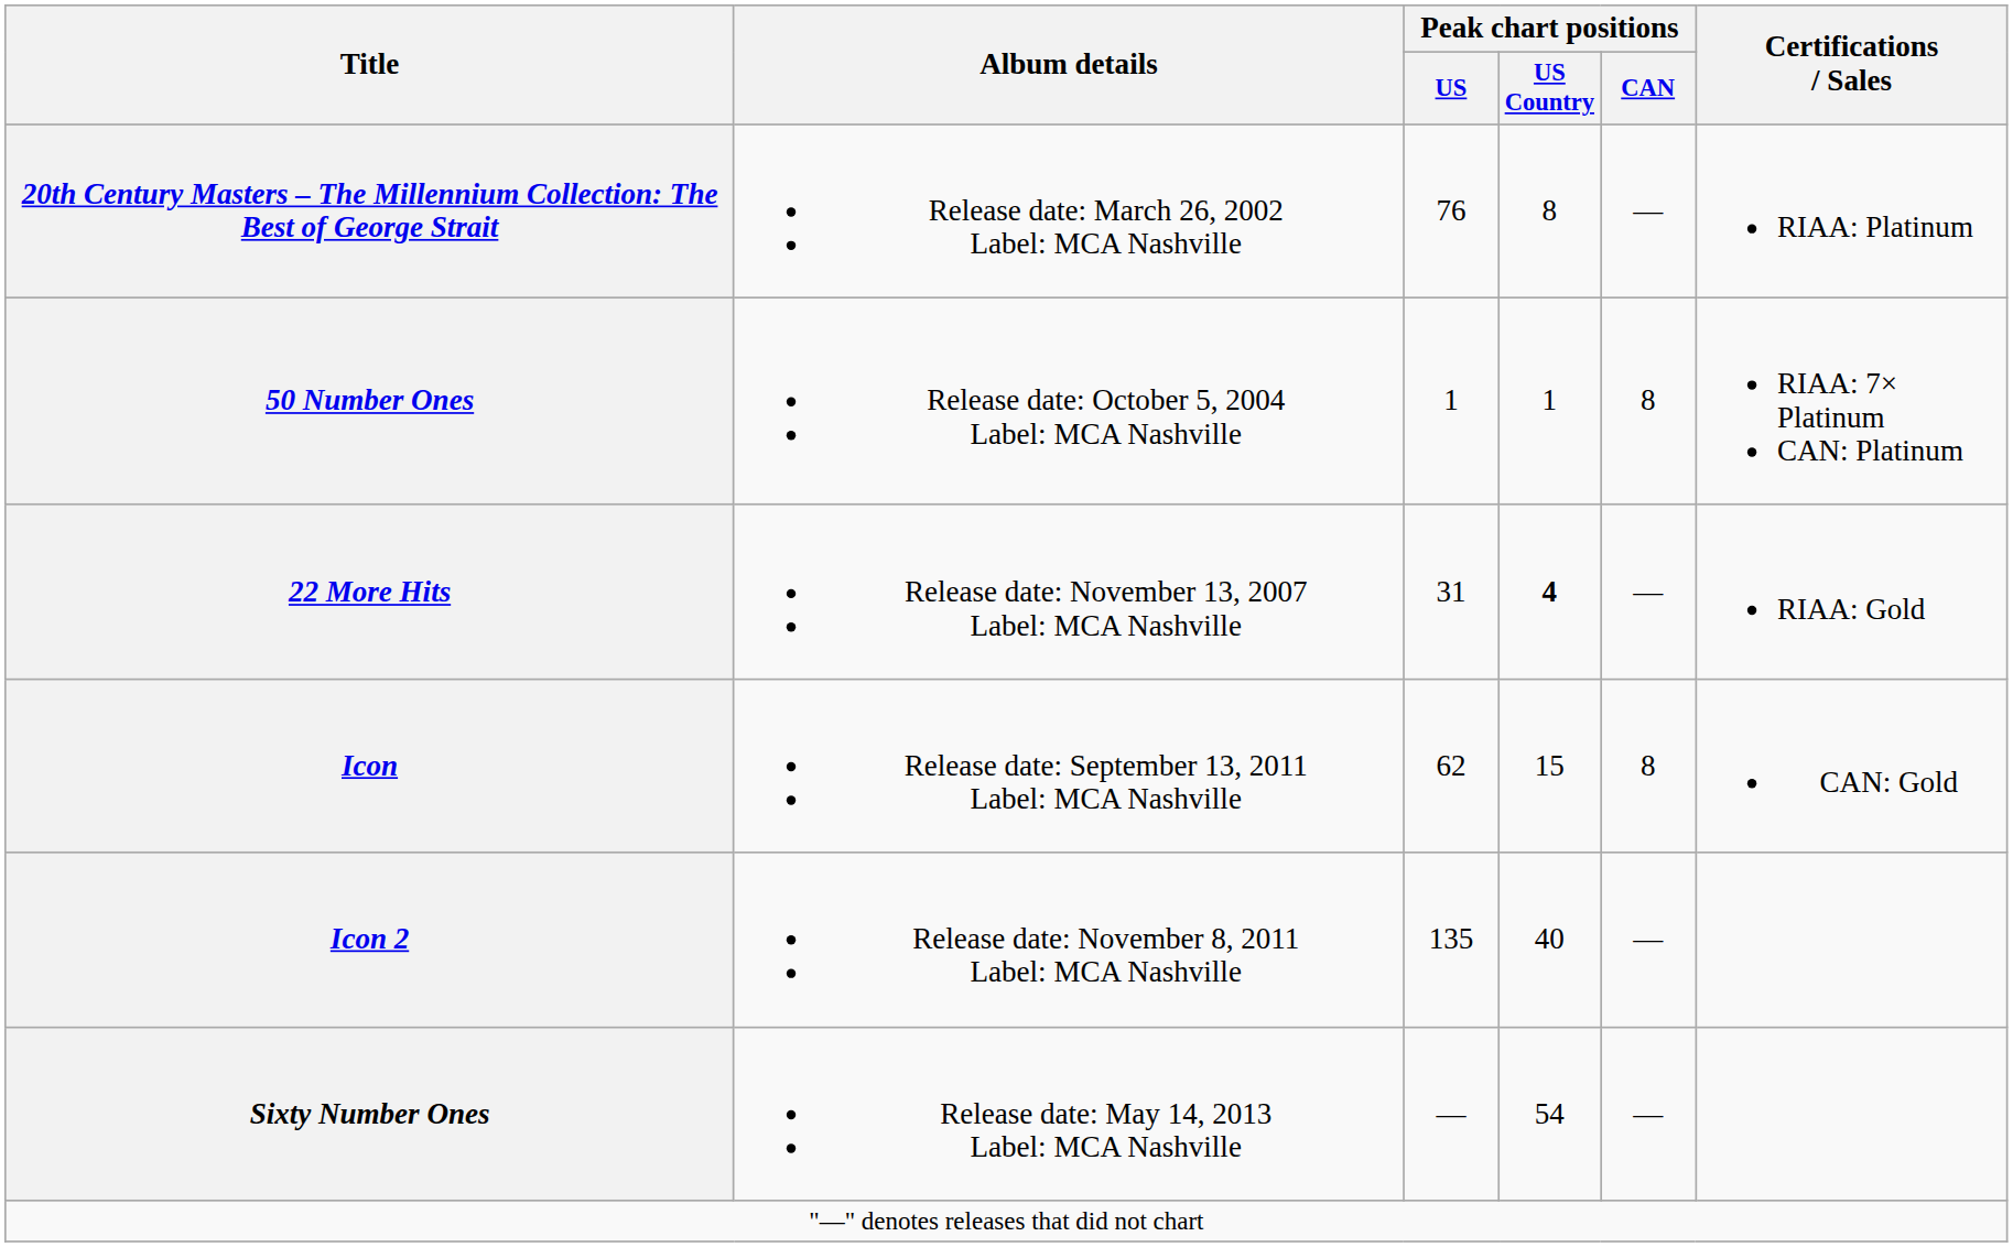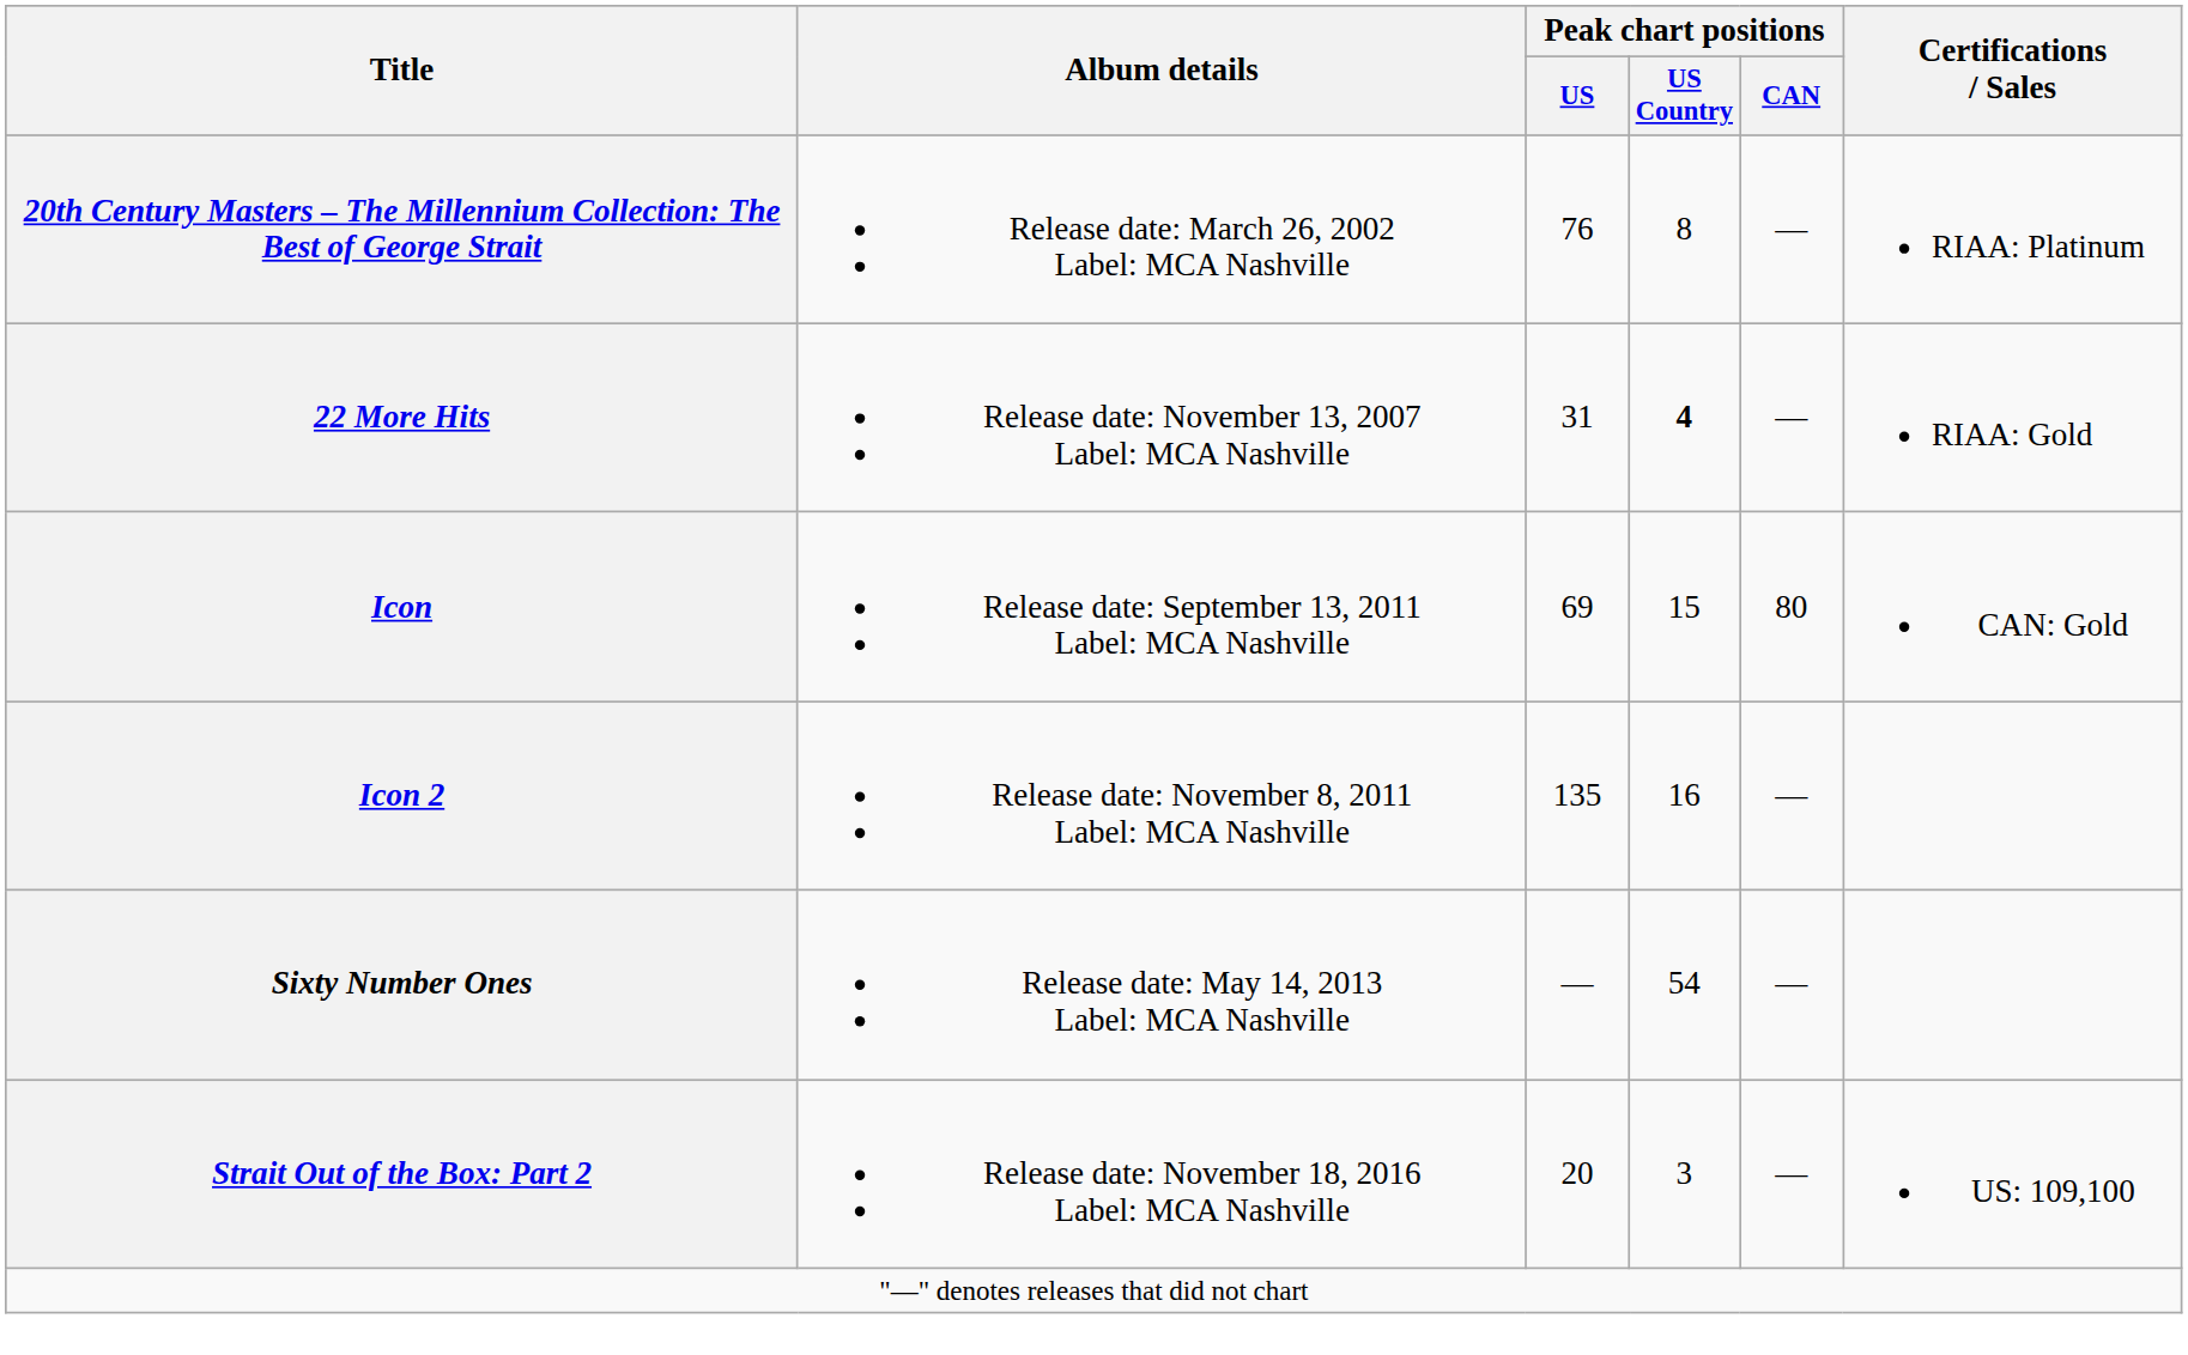 <table class="wikitable plainrowheaders" style="text-align:center;">
 <tr>
 <th rowspan="2" style="width:24em;">Title</th>
 <th rowspan="2" style="width:22em;">Album details</th>
 <th colspan="3">Peak chart positions</th>
 <th rowspan="2" style="width:10em;">Certifications<br>/ Sales</th>
 </tr>
 <tr style="font-size:smaller;">
 <th width="45"><a href='#'>US</a><br></th>
 <th width="45"><a href='#'>US Country</a><br></th>
 <th width="45"><a href='#'>CAN</a><br></th>
 </tr>
 <tr>
 <th scope="row"><em><a href='#'>20th Century Masters – The Millennium Collection: The Best of George Strait</a></em></th>
 <td><br><ul><li>Release date: March 26, 2002</li><li>Label: MCA Nashville</li></ul></td>
 <td>76</td>
 <td>8</td>
 <td>—</td>
 <td align="left"><br><ul><li>RIAA: Platinum</li></ul></td>
 </tr>
 <tr>
-<th scope="row"><em><a href='#'>50 Number Ones</a></em></th>
-<td><br><ul><li>Release date: October 5, 2004</li><li>Label: MCA Nashville</li></ul></td>
-<td>1</td>
-<td>1</td>
-<td>8</td>
-<td align="left"><br><ul><li>RIAA: 7× Platinum</li><li>CAN: Platinum</li></ul></td>
-</tr>
-<tr>
 <th scope="row"><em><a href='#'>22 More Hits</a></em></th>
 <td><br><ul><li>Release date: November 13, 2007</li><li>Label: MCA Nashville</li></ul></td>
 <td>31</td>
 <td><strong>4</strong></td>
 <td>—</td>
 <td align="left"><br><ul><li>RIAA: Gold</li></ul></td>
 </tr>
 <tr>
 <th scope="row"><em><a href='#'>Icon</a></em></th>
 <td><br><ul><li>Release date: September 13, 2011</li><li>Label: MCA Nashville</li></ul></td>
-<td>62</td>
+<td>69</td>
 <td>15</td>
-<td>8</td>
+<td>80</td>
 <td><br><ul><li>CAN: Gold</li></ul></td>
 </tr>
 <tr>
 <th scope="row"><em><a href='#'>Icon 2</a></em></th>
 <td><br><ul><li>Release date: November 8, 2011</li><li>Label: MCA Nashville</li></ul></td>
 <td>135</td>
-<td>40</td>
+<td>16</td>
 <td>—</td>
 <td></td>
 </tr>
 <tr>
 <th scope="row"><em>Sixty Number Ones</em></th>
 <td><br><ul><li>Release date: May 14, 2013</li><li>Label: MCA Nashville</li></ul></td>
 <td>—</td>
 <td>54</td>
 <td>—</td>
 <td></td>
 </tr>
 <tr>
+<th scope="row"><em><a href='#'>Strait Out of the Box: Part 2</a></em></th>
+<td><br><ul><li>Release date: November 18, 2016</li><li>Label: MCA Nashville</li></ul></td>
+<td>20</td>
+<td>3</td>
+<td>—</td>
+<td><br><ul><li>US: 109,100</li></ul></td>
+</tr>
+<tr>
 <td colspan="6" style="font-size:85%">"—" denotes releases that did not chart</td>
 </tr>
 </table>
